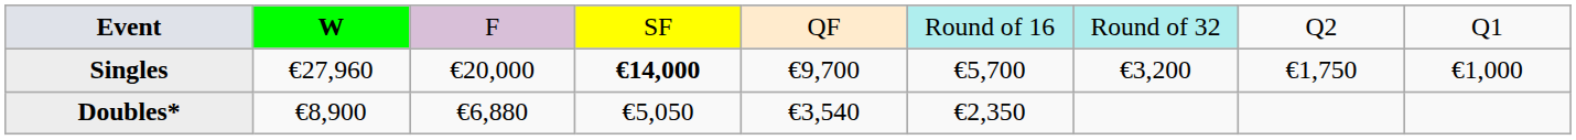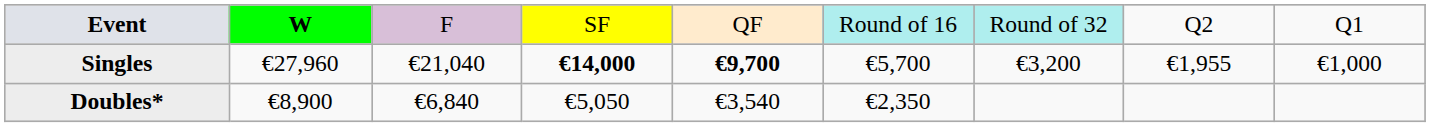 <table class=wikitable style=font-size:90%;text-align:center>
 <tr>
 <td style="width:130px; background:#dfe2e9;"><strong>Event</strong></td>
 <td style="width:80px; background:lime;"><strong>W</strong></td>
 <td style="width:85px; background:thistle;">F</td>
 <td style="width:85px; background:#ff0;">SF</td>
 <td style="width:85px; background:#ffebcd;">QF</td>
 <td style="width:85px; background:#afeeee;">Round of 16</td>
 <td style="width:85px; background:#afeeee;">Round of 32</td>
 <td width=85>Q2</td>
 <td width=85>Q1</td>
 </tr>
 <tr>
 <td style="background:#ededed;"><strong>Singles</strong></td>
 <td>€27,960</td>
-<td>€20,000</td>
+<td>€21,040</td>
 <td><strong>€14,000</strong></td>
-<td>€9,700</td>
+<td><strong>€9,700</strong></td>
 <td>€5,700</td>
 <td>€3,200</td>
-<td>€1,750</td>
+<td>€1,955</td>
 <td>€1,000</td>
 </tr>
 <tr>
 <td style="background:#ededed;"><strong>Doubles*</strong></td>
 <td>€8,900</td>
-<td>€6,880</td>
+<td>€6,840</td>
 <td>€5,050</td>
 <td>€3,540</td>
 <td>€2,350</td>
 <td></td>
 <td></td>
 <td></td>
 </tr>
 </table>
